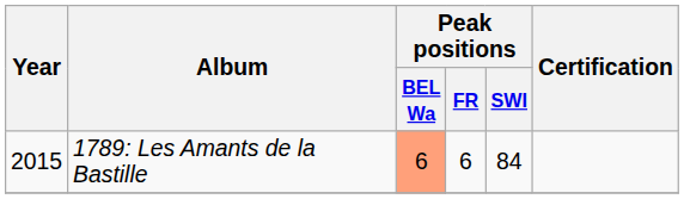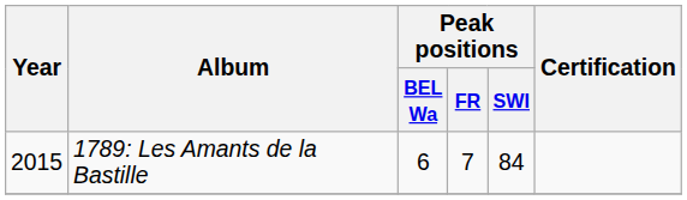 <table class="wikitable">
 <tr>
 <th align="center" rowspan="2" width="10">Year</th>
 <th align="center" rowspan="2" width="220">Album</th>
 <th align="center" colspan="3" width="20">Peak positions</th>
 <th align="center" rowspan="2" width="40">Certification</th>
 </tr>
 <tr>
 <th width="20"><small><a href='#'>BEL <br>Wa</a></small><br></th>
 <th width="20"><small><a href='#'>FR</a></small><br></th>
 <th width="20"><small><a href='#'>SWI</a></small><br></th>
 </tr>
 <tr>
 <td align="center">2015</td>
 <td><em>1789: Les Amants de la Bastille</em></td>
-<td align="center" style="background: lightsalmon;">6</td>
 <td align="center">6</td>
+<td align="center">7</td>
 <td align="center">84</td>
 <td align="center"></td>
 </tr>
 <tr>
 </tr>
 </table>
